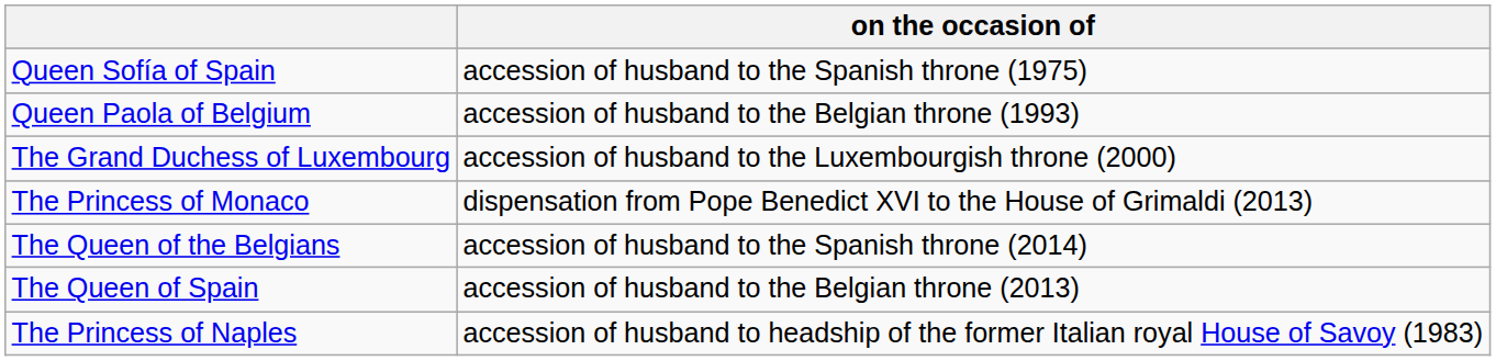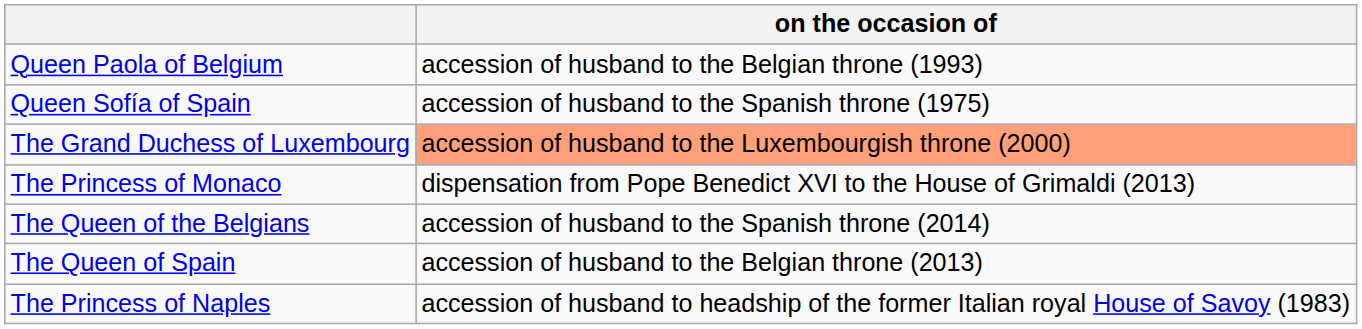 <table class="wikitable" style="text-align:left">
 <tr>
 <th></th>
 <th>on the occasion of</th>
 </tr>
 <tr>
+<td align=left><a href='#'>Queen Paola of Belgium</a></td>
+<td>accession of husband to the Belgian throne (1993)</td>
+</tr>
+<tr>
 <td align=left><a href='#'>Queen Sofía of Spain</a></td>
 <td>accession of husband to the Spanish throne (1975)</td>
 </tr>
 <tr>
-<td align=left><a href='#'>Queen Paola of Belgium</a></td>
-<td>accession of husband to the Belgian throne (1993)</td>
-</tr>
-<tr>
 <td align=left><a href='#'>The Grand Duchess of Luxembourg</a></td>
-<td>accession of husband to the Luxembourgish throne (2000)</td>
+<td style="background: lightsalmon;">accession of husband to the Luxembourgish throne (2000)</td>
 </tr>
 <tr>
 <td align=left><a href='#'>The Princess of Monaco</a></td>
 <td>dispensation from Pope Benedict XVI to the House of Grimaldi (2013)</td>
 </tr>
 <tr>
 <td align=left><a href='#'>The Queen of the Belgians</a></td>
 <td>accession of husband to the Spanish throne (2014)</td>
 </tr>
 <tr>
 <td align=left><a href='#'>The Queen of Spain</a></td>
 <td>accession of husband to the Belgian throne (2013)</td>
 </tr>
 <tr>
 <td align=left><a href='#'>The Princess of Naples</a></td>
 <td>accession of husband to headship of the former Italian royal <a href='#'>House of Savoy</a> (1983)</td>
 </tr>
 </table>
